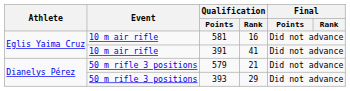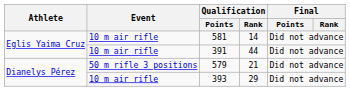 <table class="wikitable" style="font-size:90%;">
 <tr>
 <th rowspan=2>Athlete</th>
 <th rowspan=2>Event</th>
 <th colspan=2>Qualification</th>
 <th colspan=2>Final</th>
 </tr>
 <tr style="font-size:95%">
 <th>Points</th>
 <th>Rank</th>
 <th>Points</th>
 <th>Rank</th>
 </tr>
 <tr align=center>
 <td align=left rowspan=2><a href='#'>Eglis Yaima Cruz</a></td>
 <td align=left><a href='#'>10 m air rifle</a></td>
 <td>581</td>
-<td>16</td>
+<td>14</td>
 <td colspan=2>Did not advance</td>
 </tr>
 <tr align=center>
 <td align=left><a href='#'>10 m air rifle</a></td>
 <td>391</td>
-<td>41</td>
+<td>44</td>
 <td colspan=2>Did not advance</td>
 </tr>
 <tr align=center>
 <td align=left rowspan=2><a href='#'>Dianelys Pérez</a></td>
 <td align=left><a href='#'>50 m rifle 3 positions</a></td>
 <td>579</td>
 <td>21</td>
 <td colspan=2>Did not advance</td>
 </tr>
 <tr align=center>
-<td align=left><a href='#'>50 m rifle 3 positions</a></td>
+<td align=left><a href='#'>10 m air rifle</a></td>
 <td>393</td>
 <td>29</td>
 <td colspan=2>Did not advance</td>
 </tr>
 </table>
